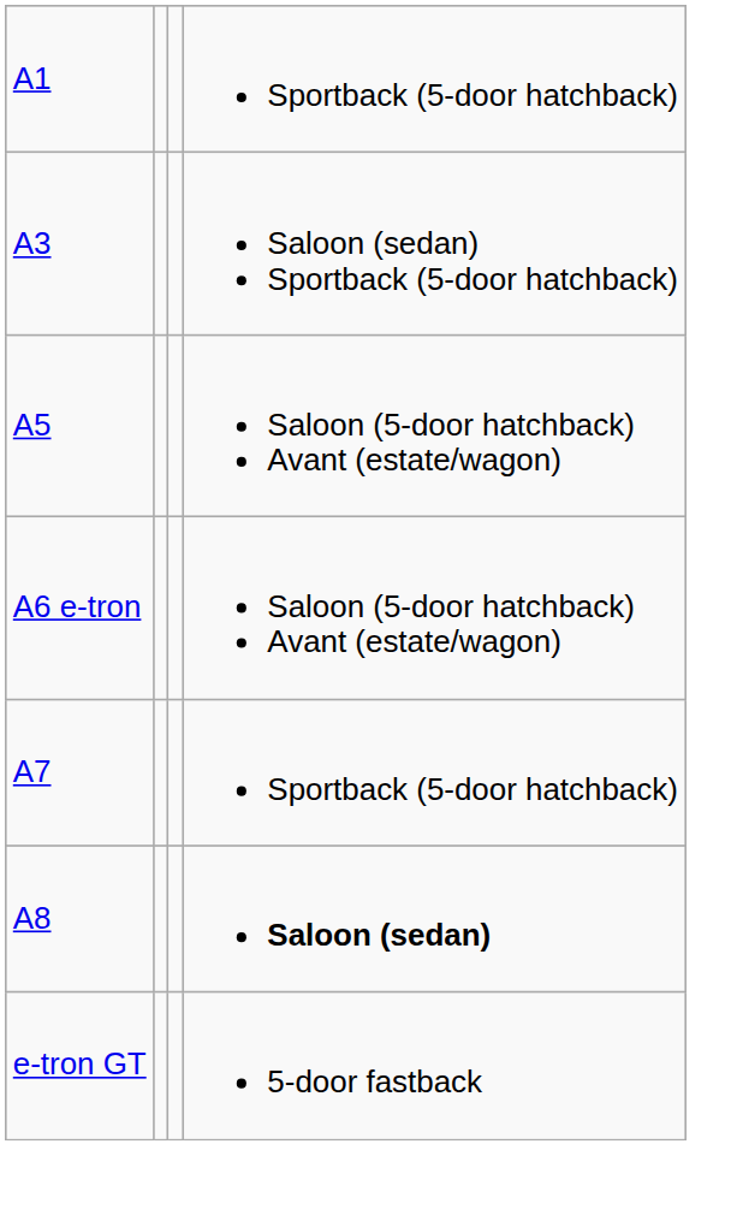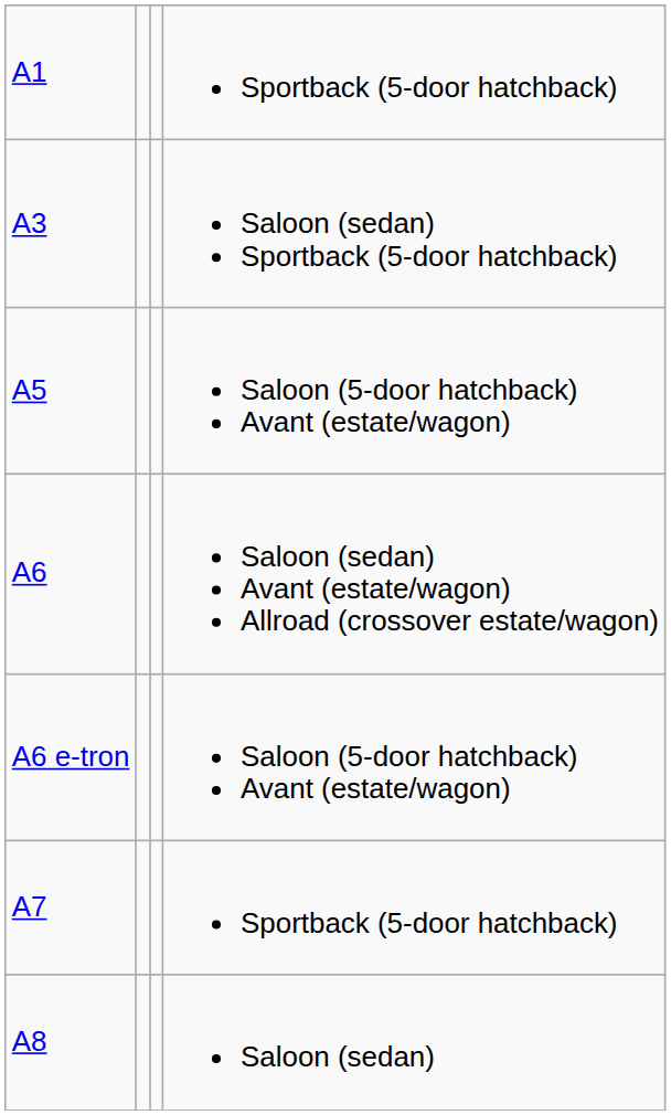 <table class="wikitable">
 <tr>
 <td><a href='#'>A1</a></td>
 <td></td>
 <td></td>
 <td><br><ul><li>Sportback (5-door hatchback)</li></ul></td>
 </tr>
 <tr>
 <td><a href='#'>A3</a></td>
 <td></td>
 <td></td>
 <td><br><ul><li>Saloon (sedan)</li><li>Sportback (5-door hatchback)</li></ul></td>
 </tr>
 <tr>
 <td><a href='#'>A5</a></td>
 <td></td>
 <td></td>
 <td><br><ul><li>Saloon (5-door hatchback)</li><li>Avant (estate/wagon)</li></ul></td>
 </tr>
 <tr>
+<td><a href='#'>A6</a></td>
+<td></td>
+<td></td>
+<td><br><ul><li>Saloon (sedan)</li><li>Avant (estate/wagon)</li><li>Allroad (crossover estate/wagon)</li></ul></td>
+</tr>
+<tr>
 <td><a href='#'>A6 e-tron</a></td>
 <td></td>
 <td></td>
 <td><br><ul><li>Saloon (5-door hatchback)</li><li>Avant (estate/wagon)</li></ul></td>
 </tr>
 <tr>
 <td><a href='#'>A7</a></td>
 <td></td>
 <td></td>
 <td><br><ul><li>Sportback (5-door hatchback)</li></ul></td>
 </tr>
 <tr>
 <td><a href='#'>A8</a></td>
 <td></td>
 <td></td>
-<td><strong><br><ul><li>Saloon (sedan)</li></ul></strong></td>
-</tr>
-<tr>
-<td><a href='#'>e-tron GT</a></td>
-<td></td>
-<td></td>
-<td><br><ul><li>5-door fastback</li></ul></td>
+<td><br><ul><li>Saloon (sedan)</li></ul></td>
 </tr>
 </table>
